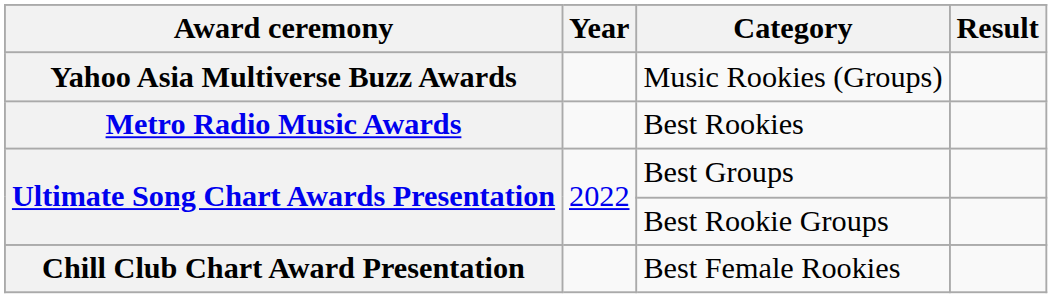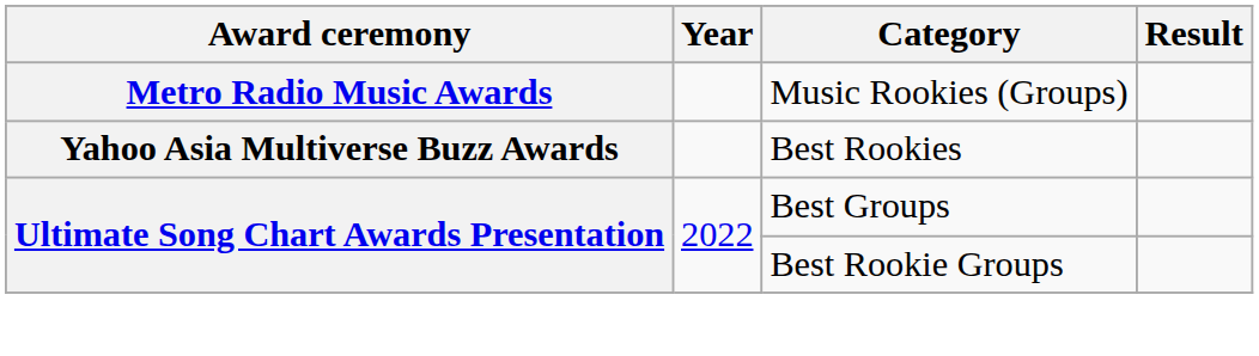 <table class="wikitable plainrowheaders">
 <tr>
 <th scope="col">Award ceremony</th>
 <th scope="col">Year</th>
 <th scope="col">Category</th>
 <th scope="col">Result</th>
 </tr>
 <tr>
-<th scope="row">Yahoo Asia Multiverse Buzz Awards</th>
+<th scope="row"><a href='#'>Metro Radio Music Awards</a></th>
 <td></td>
 <td>Music Rookies (Groups)</td>
 <td></td>
 </tr>
 <tr>
-<th scope="row"><a href='#'>Metro Radio Music Awards</a></th>
+<th scope="row">Yahoo Asia Multiverse Buzz Awards</th>
 <td></td>
 <td>Best Rookies</td>
 <td></td>
 </tr>
 <tr>
 <th scope="row" rowspan=2><a href='#'>Ultimate Song Chart Awards Presentation</a></th>
 <td rowspan=2><a href='#'> 2022</a></td>
 <td>Best Groups</td>
 <td></td>
 </tr>
 <tr>
 <td>Best Rookie Groups</td>
 <td></td>
 </tr>
-<tr>
-<th scope="row">Chill Club Chart Award Presentation</th>
-<td></td>
-<td>Best Female Rookies</td>
-<td></td>
-</tr>
 </table>
